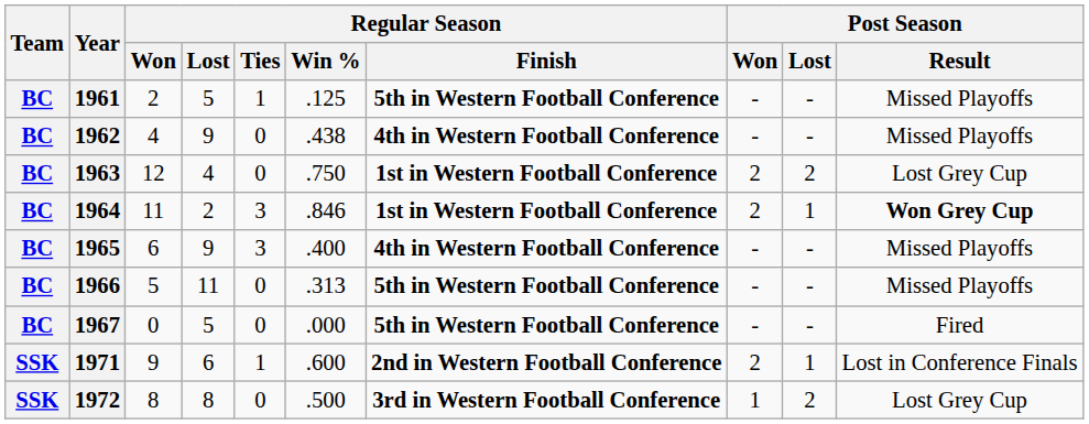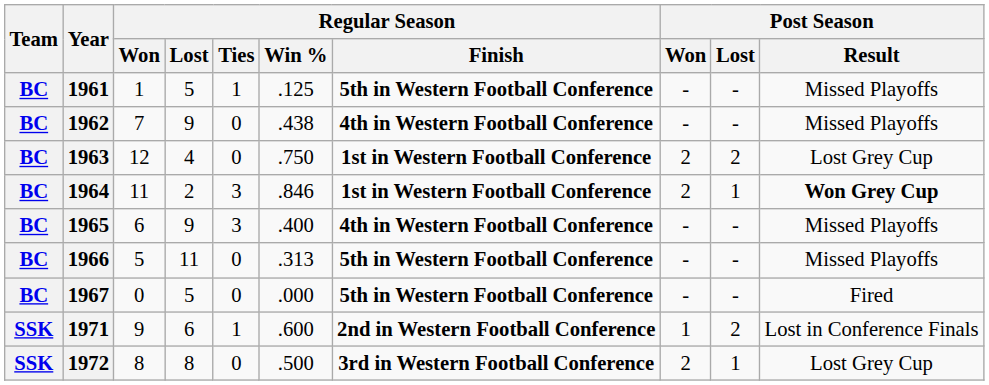 <table class="wikitable" style="font-size: 95%; text-align:center;">
 <tr>
 <th rowspan="2">Team</th>
 <th rowspan="2">Year</th>
 <th colspan="5">Regular Season</th>
 <th colspan="4">Post Season</th>
 </tr>
 <tr>
 <th>Won</th>
 <th>Lost</th>
 <th>Ties</th>
 <th>Win %</th>
 <th>Finish</th>
 <th>Won</th>
 <th>Lost</th>
 <th>Result</th>
 </tr>
 <tr>
 <th><a href='#'>BC</a></th>
 <th>1961</th>
-<td>2</td>
+<td>1</td>
 <td>5</td>
 <td>1</td>
 <td>.125</td>
 <td><strong>5th in Western Football Conference</strong></td>
 <td>-</td>
 <td>-</td>
 <td>Missed Playoffs</td>
 </tr>
 <tr>
 <th><a href='#'>BC</a></th>
 <th>1962</th>
-<td>4</td>
+<td>7</td>
 <td>9</td>
 <td>0</td>
 <td>.438</td>
 <td><strong>4th in Western Football Conference</strong></td>
 <td>-</td>
 <td>-</td>
 <td>Missed Playoffs</td>
 </tr>
 <tr>
 <th><a href='#'>BC</a></th>
 <th>1963</th>
 <td>12</td>
 <td>4</td>
 <td>0</td>
 <td>.750</td>
 <td><strong>1st in Western Football Conference</strong></td>
 <td>2</td>
 <td>2</td>
 <td>Lost Grey Cup</td>
 </tr>
 <tr>
 <th><a href='#'>BC</a></th>
 <th>1964</th>
 <td>11</td>
 <td>2</td>
 <td>3</td>
 <td>.846</td>
 <td><strong>1st in Western Football Conference</strong></td>
 <td>2</td>
 <td>1</td>
 <td><strong>Won Grey Cup</strong></td>
 </tr>
 <tr>
 <th><a href='#'>BC</a></th>
 <th>1965</th>
 <td>6</td>
 <td>9</td>
 <td>3</td>
 <td>.400</td>
 <td><strong>4th in Western Football Conference</strong></td>
 <td>-</td>
 <td>-</td>
 <td>Missed Playoffs</td>
 </tr>
 <tr>
 <th><a href='#'>BC</a></th>
 <th>1966</th>
 <td>5</td>
 <td>11</td>
 <td>0</td>
 <td>.313</td>
 <td><strong>5th in Western Football Conference</strong></td>
 <td>-</td>
 <td>-</td>
 <td>Missed Playoffs</td>
 </tr>
 <tr>
 <th><a href='#'>BC</a></th>
 <th>1967</th>
 <td>0</td>
 <td>5</td>
 <td>0</td>
 <td>.000</td>
 <td><strong>5th in Western Football Conference</strong></td>
 <td>-</td>
 <td>-</td>
 <td>Fired</td>
 </tr>
 <tr>
 <th><a href='#'>SSK</a></th>
 <th>1971</th>
 <td>9</td>
 <td>6</td>
 <td>1</td>
 <td>.600</td>
 <td><strong>2nd in Western Football Conference</strong></td>
+<td>1</td>
 <td>2</td>
-<td>1</td>
 <td>Lost in Conference Finals</td>
 </tr>
 <tr>
 <th><a href='#'>SSK</a></th>
 <th>1972</th>
 <td>8</td>
 <td>8</td>
 <td>0</td>
 <td>.500</td>
 <td><strong>3rd in Western Football Conference</strong></td>
+<td>2</td>
 <td>1</td>
-<td>2</td>
 <td>Lost Grey Cup</td>
 </tr>
 </table>
